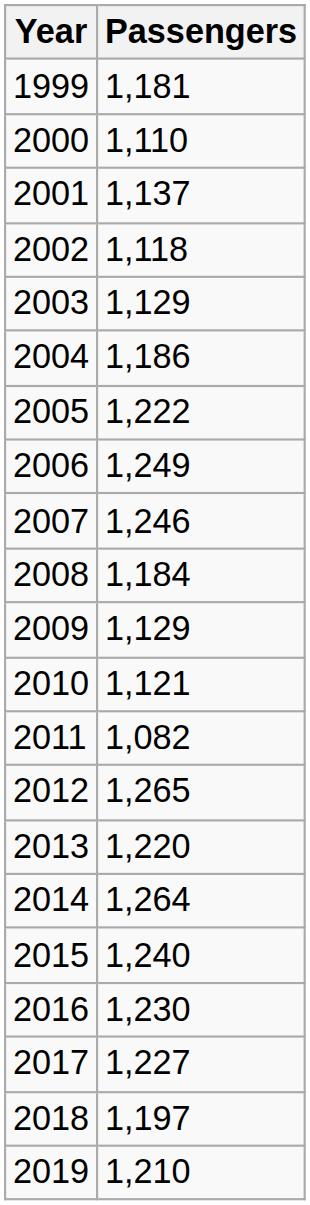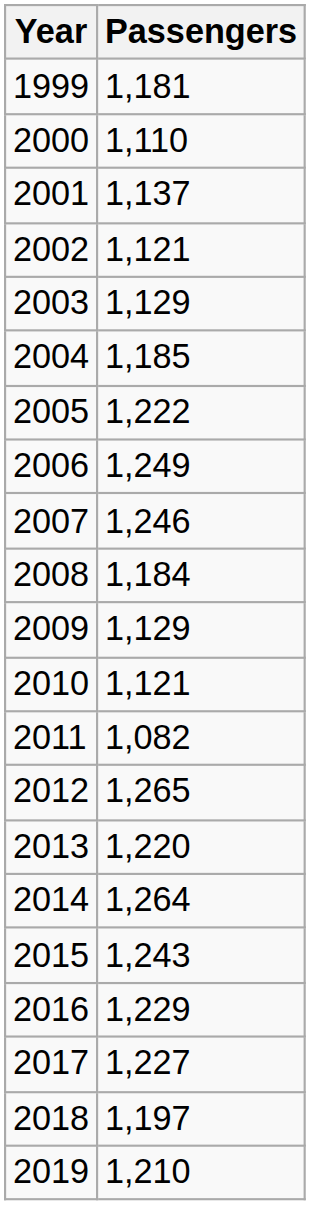 <table class="wikitable">
 <tr>
 <th>Year</th>
 <th>Passengers</th>
 </tr>
 <tr>
 <td>1999</td>
 <td>1,181</td>
 </tr>
 <tr>
 <td>2000</td>
 <td>1,110</td>
 </tr>
 <tr>
 <td>2001</td>
 <td>1,137</td>
 </tr>
 <tr>
 <td>2002</td>
-<td>1,118</td>
+<td>1,121</td>
 </tr>
 <tr>
 <td>2003</td>
 <td>1,129</td>
 </tr>
 <tr>
 <td>2004</td>
-<td>1,186</td>
+<td>1,185</td>
 </tr>
 <tr>
 <td>2005</td>
 <td>1,222</td>
 </tr>
 <tr>
 <td>2006</td>
 <td>1,249</td>
 </tr>
 <tr>
 <td>2007</td>
 <td>1,246</td>
 </tr>
 <tr>
 <td>2008</td>
 <td>1,184</td>
 </tr>
 <tr>
 <td>2009</td>
 <td>1,129</td>
 </tr>
 <tr>
 <td>2010</td>
 <td>1,121</td>
 </tr>
 <tr>
 <td>2011</td>
 <td>1,082</td>
 </tr>
 <tr>
 <td>2012</td>
 <td>1,265</td>
 </tr>
 <tr>
 <td>2013</td>
 <td>1,220</td>
 </tr>
 <tr>
 <td>2014</td>
 <td>1,264</td>
 </tr>
 <tr>
 <td>2015</td>
-<td>1,240</td>
+<td>1,243</td>
 </tr>
 <tr>
 <td>2016</td>
-<td>1,230</td>
+<td>1,229</td>
 </tr>
 <tr>
 <td>2017</td>
 <td>1,227</td>
 </tr>
 <tr>
 <td>2018</td>
 <td>1,197</td>
 </tr>
 <tr>
 <td>2019</td>
 <td>1,210</td>
 </tr>
 </table>
